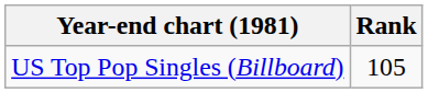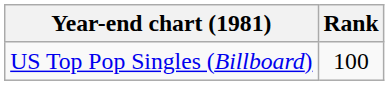 <table class="wikitable sortable">
 <tr>
 <th>Year-end chart (1981)</th>
 <th>Rank</th>
 </tr>
 <tr>
 <td><a href='#'>US Top Pop Singles (<em>Billboard</em>)</a></td>
-<td align="center">105</td>
+<td align="center">100</td>
 </tr>
 </table>
